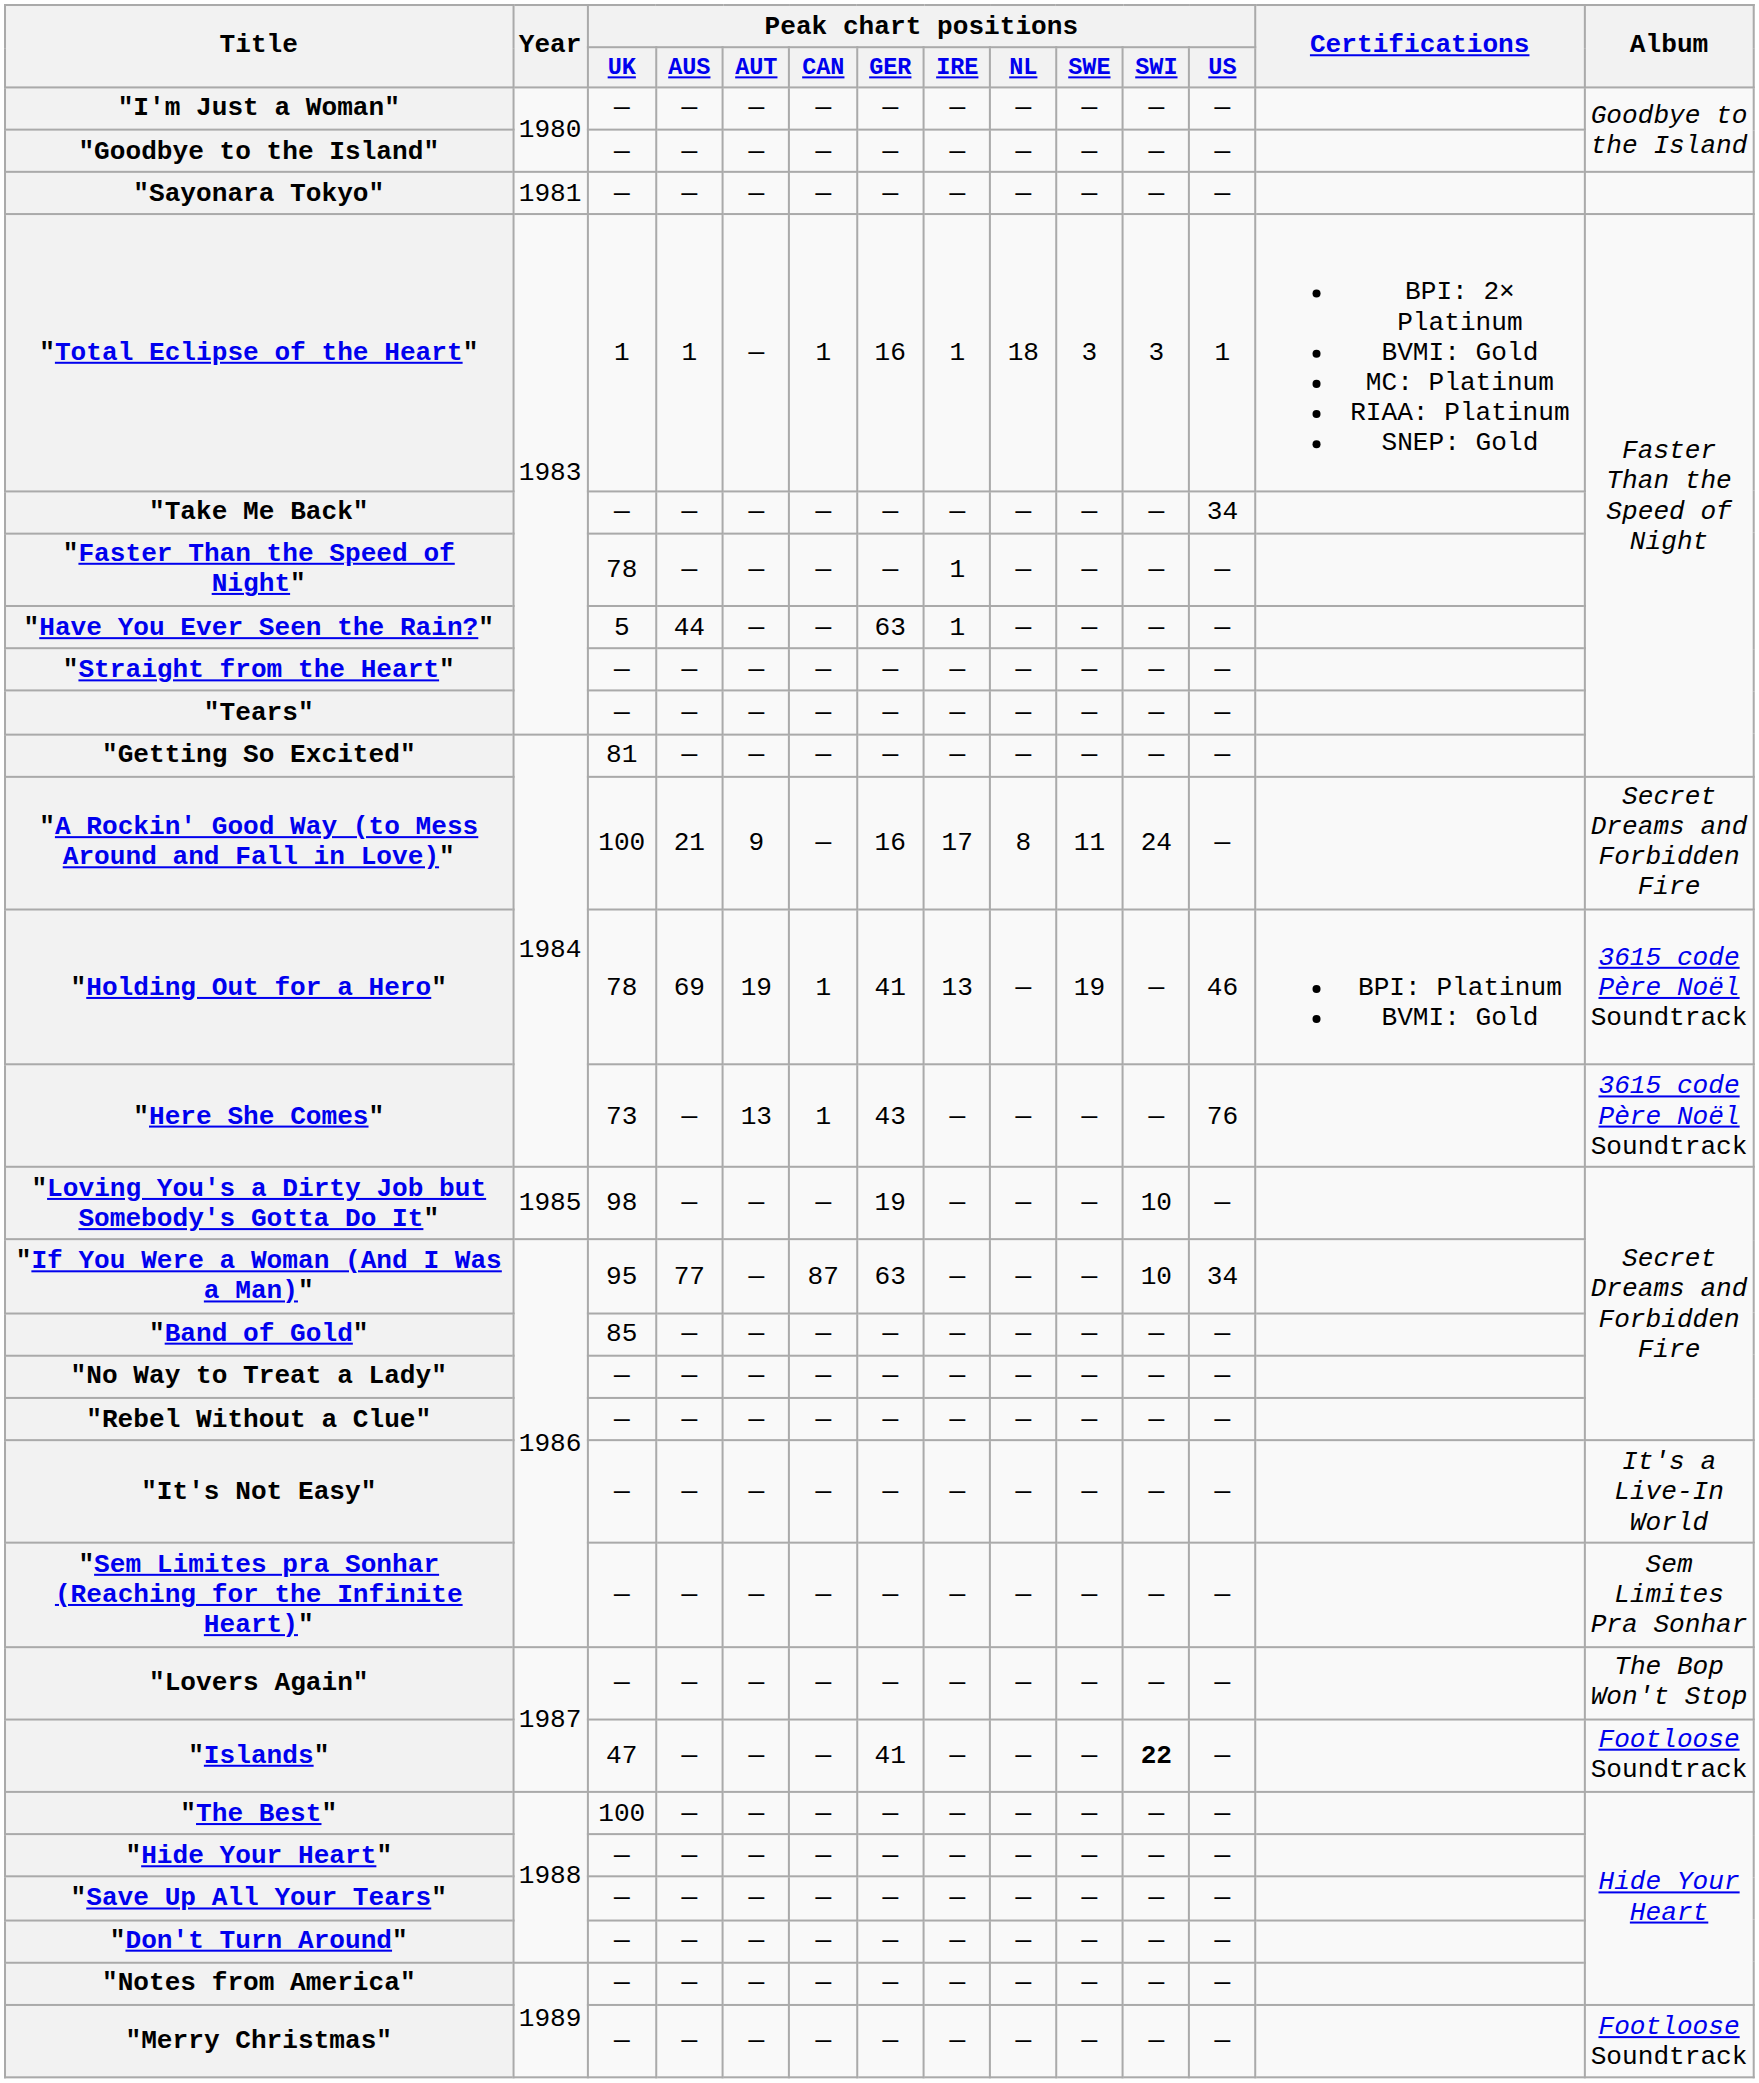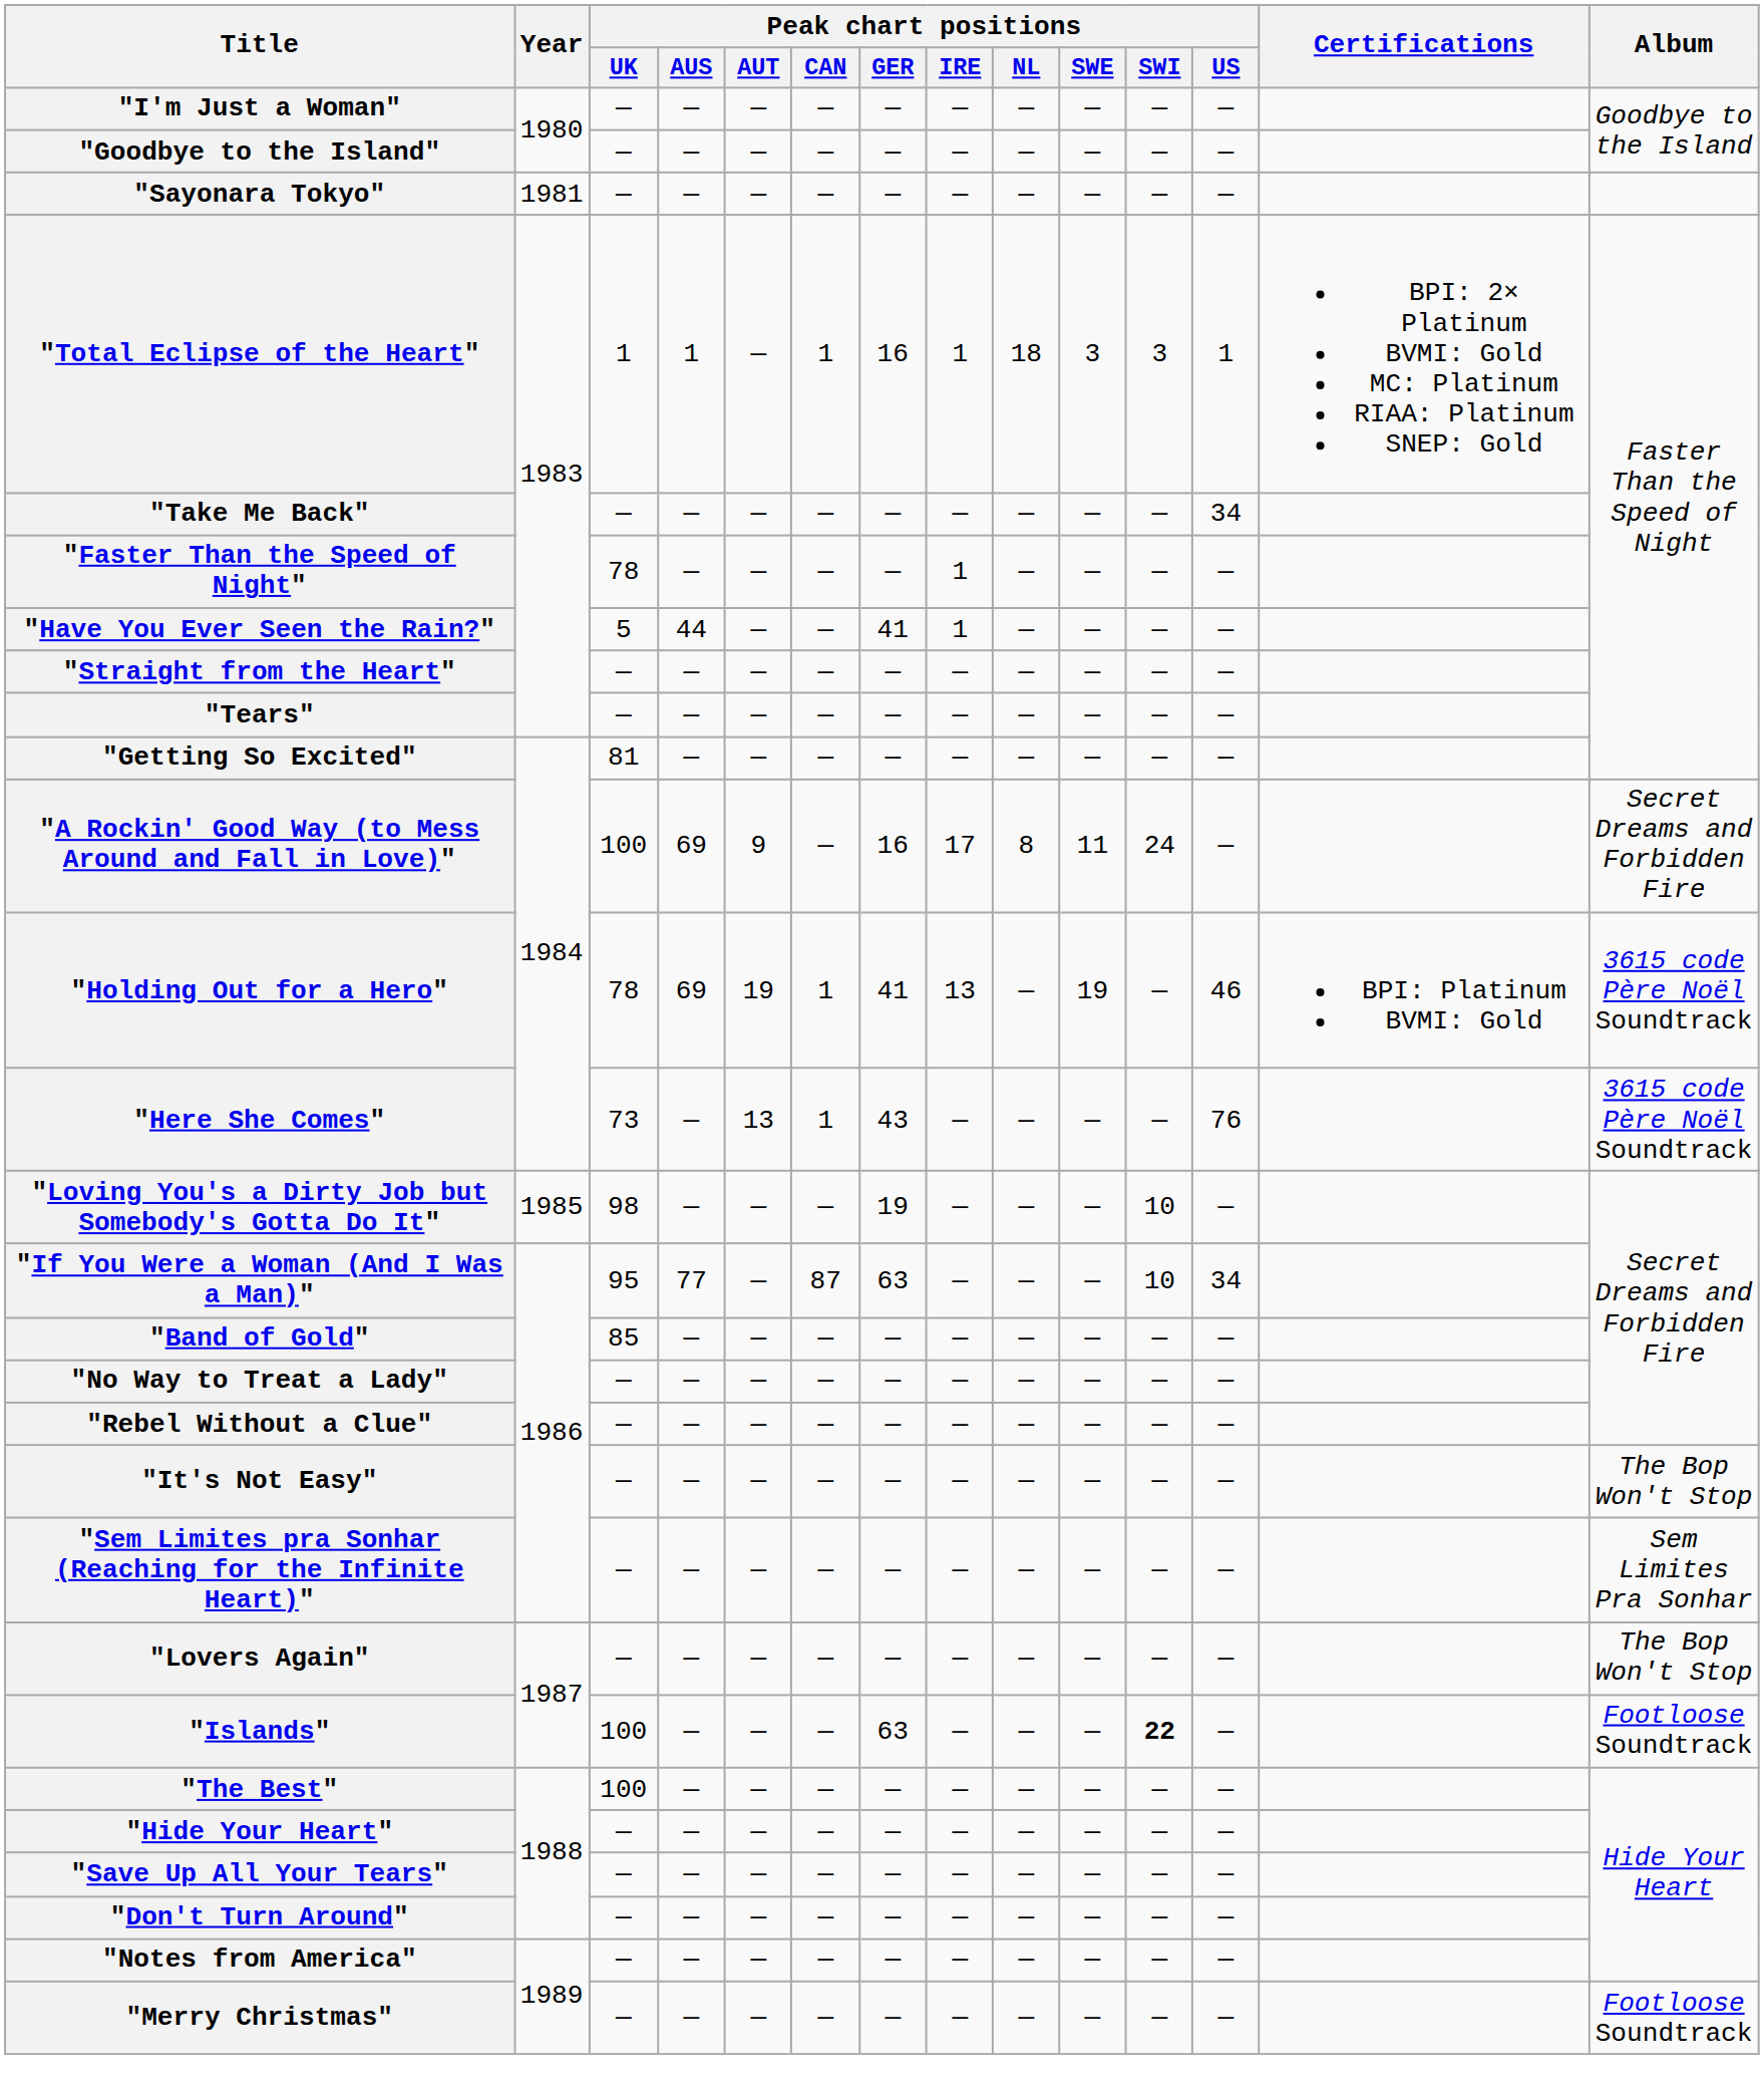 <table class="wikitable plainrowheaders" style="text-align:center;">
 <tr>
 <th scope="col" rowspan="2" style="width:22em;">Title</th>
 <th scope="col" rowspan="2">Year</th>
 <th scope="col" colspan="10">Peak chart positions</th>
 <th scope="col" rowspan="2" style="width:13em;"><a href='#'>Certifications</a></th>
 <th scope="col" rowspan="2">Album</th>
 </tr>
 <tr>
 <th scope="col" style="width:2.5em;font-size:90%;"><a href='#'>UK</a><br></th>
 <th scope="col" style="width:2.5em;font-size:90%;"><a href='#'>AUS</a><br></th>
 <th scope="col" style="width:2.5em;font-size:90%;"><a href='#'>AUT</a><br></th>
 <th scope="col" style="width:2.5em;font-size:90%;"><a href='#'>CAN</a><br></th>
 <th scope="col" style="width:2.5em;font-size:90%;"><a href='#'>GER</a><br></th>
 <th scope="col" style="width:2.5em;font-size:90%;"><a href='#'>IRE</a></th>
 <th scope="col" style="width:2.5em;font-size:90%;"><a href='#'>NL</a><br></th>
 <th scope="col" style="width:2.5em;font-size:90%;"><a href='#'>SWE</a><br></th>
 <th scope="col" style="width:2.5em;font-size:90%;"><a href='#'>SWI</a><br></th>
 <th scope="col" style="width:2.5em;font-size:90%;"><a href='#'>US</a><br></th>
 </tr>
 <tr>
 <th scope="row">"I'm Just a Woman"</th>
 <td rowspan="2">1980</td>
 <td>—</td>
 <td>—</td>
 <td>—</td>
 <td>—</td>
 <td>—</td>
 <td>—</td>
 <td>—</td>
 <td>—</td>
 <td>—</td>
 <td>—</td>
 <td></td>
 <td rowspan="2"><em>Goodbye to the Island</em></td>
 </tr>
 <tr>
 <th scope="row">"Goodbye to the Island"</th>
 <td>—</td>
 <td>—</td>
 <td>—</td>
 <td>—</td>
 <td>—</td>
 <td>—</td>
 <td>—</td>
 <td>—</td>
 <td>—</td>
 <td>—</td>
 <td></td>
 </tr>
 <tr>
 <th scope="row">"Sayonara Tokyo"</th>
 <td>1981</td>
 <td>—</td>
 <td>—</td>
 <td>—</td>
 <td>—</td>
 <td>—</td>
 <td>—</td>
 <td>—</td>
 <td>—</td>
 <td>—</td>
 <td>—</td>
 <td></td>
 <td></td>
 </tr>
 <tr>
 <th scope="row">"<a href='#'>Total Eclipse of the Heart</a>"</th>
 <td rowspan="6">1983</td>
 <td>1</td>
 <td>1</td>
 <td>—</td>
 <td>1</td>
 <td>16</td>
 <td>1</td>
 <td>18</td>
 <td>3</td>
 <td>3</td>
 <td>1</td>
 <td><br><ul><li>BPI: 2× Platinum</li><li>BVMI: Gold</li><li>MC: Platinum</li><li>RIAA: Platinum</li><li>SNEP: Gold</li></ul></td>
 <td rowspan="7"><em>Faster Than the Speed of Night</em></td>
 </tr>
 <tr>
 <th scope="row">"Take Me Back"</th>
 <td>—</td>
 <td>—</td>
 <td>—</td>
 <td>—</td>
 <td>—</td>
 <td>—</td>
 <td>—</td>
 <td>—</td>
 <td>—</td>
 <td>34</td>
 <td></td>
 </tr>
 <tr>
 <th scope="row">"<a href='#'>Faster Than the Speed of Night</a>"</th>
 <td>78</td>
 <td>—</td>
 <td>—</td>
 <td>—</td>
 <td>—</td>
 <td>1</td>
 <td>—</td>
 <td>—</td>
 <td>—</td>
 <td>—</td>
 <td></td>
 </tr>
 <tr>
 <th scope="row">"<a href='#'>Have You Ever Seen the Rain?</a>"</th>
 <td>5</td>
 <td>44</td>
 <td>—</td>
 <td>—</td>
-<td>63</td>
+<td>41</td>
 <td>1</td>
 <td>—</td>
 <td>—</td>
 <td>—</td>
 <td>—</td>
 <td></td>
 </tr>
 <tr>
 <th scope="row">"<a href='#'>Straight from the Heart</a>"</th>
 <td>—</td>
 <td>—</td>
 <td>—</td>
 <td>—</td>
 <td>—</td>
 <td>—</td>
 <td>—</td>
 <td>—</td>
 <td>—</td>
 <td>—</td>
 <td></td>
 </tr>
 <tr>
 <th scope="row">"Tears"<br></th>
 <td>—</td>
 <td>—</td>
 <td>—</td>
 <td>—</td>
 <td>—</td>
 <td>—</td>
 <td>—</td>
 <td>—</td>
 <td>—</td>
 <td>—</td>
 <td></td>
 </tr>
 <tr>
 <th scope="row">"Getting So Excited"</th>
 <td rowspan="4">1984</td>
 <td>81</td>
 <td>—</td>
 <td>—</td>
 <td>—</td>
 <td>—</td>
 <td>—</td>
 <td>—</td>
 <td>—</td>
 <td>—</td>
 <td>—</td>
 <td></td>
 </tr>
 <tr>
 <th scope="row">"<a href='#'>A Rockin' Good Way (to Mess Around and Fall in Love)</a>"<br></th>
 <td>100</td>
-<td>21</td>
+<td>69</td>
 <td>9</td>
 <td>—</td>
 <td>16</td>
 <td>17</td>
 <td>8</td>
 <td>11</td>
 <td>24</td>
 <td>—</td>
 <td></td>
 <td><em>Secret Dreams and Forbidden Fire</em></td>
 </tr>
 <tr>
 <th scope="row">"<a href='#'>Holding Out for a Hero</a>"</th>
 <td>78</td>
 <td>69</td>
 <td>19</td>
 <td>1</td>
 <td>41</td>
 <td>13</td>
 <td>—</td>
 <td>19</td>
 <td>—</td>
 <td>46</td>
 <td><br><ul><li>BPI: Platinum</li><li>BVMI: Gold</li></ul></td>
 <td><em><a href='#'>3615 code Père Noël</a></em> Soundtrack</td>
 </tr>
 <tr>
 <th scope="row">"<a href='#'>Here She Comes</a>"</th>
 <td>73</td>
 <td>—</td>
 <td>13</td>
 <td>1</td>
 <td>43</td>
 <td>—</td>
 <td>—</td>
 <td>—</td>
 <td>—</td>
 <td>76</td>
 <td></td>
 <td><em><a href='#'>3615 code Père Noël</a></em> Soundtrack</td>
 </tr>
 <tr>
 <th scope="row">"<a href='#'>Loving You's a Dirty Job but Somebody's Gotta Do It</a>"<br></th>
 <td>1985</td>
 <td>98</td>
 <td>—</td>
 <td>—</td>
 <td>—</td>
 <td>19</td>
 <td>—</td>
 <td>—</td>
 <td>—</td>
 <td>10</td>
 <td>—</td>
 <td></td>
 <td rowspan="5"><em>Secret Dreams and Forbidden Fire</em></td>
 </tr>
 <tr>
 <th scope="row">"<a href='#'>If You Were a Woman (And I Was a Man)</a>"</th>
 <td rowspan="6">1986</td>
 <td>95</td>
 <td>77</td>
 <td>—</td>
 <td>87</td>
 <td>63</td>
 <td>—</td>
 <td>—</td>
 <td>—</td>
 <td>10</td>
 <td>34</td>
 <td></td>
 </tr>
 <tr>
 <th scope="row">"<a href='#'>Band of Gold</a>"</th>
 <td>85</td>
 <td>—</td>
 <td>—</td>
 <td>—</td>
 <td>—</td>
 <td>—</td>
 <td>—</td>
 <td>—</td>
 <td>—</td>
 <td>—</td>
 <td></td>
 </tr>
 <tr>
 <th scope="row">"No Way to Treat a Lady"</th>
 <td>—</td>
 <td>—</td>
 <td>—</td>
 <td>—</td>
 <td>—</td>
 <td>—</td>
 <td>—</td>
 <td>—</td>
 <td>—</td>
 <td>—</td>
 <td></td>
 </tr>
 <tr>
 <th scope="row">"Rebel Without a Clue"</th>
 <td>—</td>
 <td>—</td>
 <td>—</td>
 <td>—</td>
 <td>—</td>
 <td>—</td>
 <td>—</td>
 <td>—</td>
 <td>—</td>
 <td>—</td>
 <td></td>
 </tr>
 <tr>
 <th scope="row">"It's Not Easy"</th>
 <td>—</td>
 <td>—</td>
 <td>—</td>
 <td>—</td>
 <td>—</td>
 <td>—</td>
 <td>—</td>
 <td>—</td>
 <td>—</td>
 <td>—</td>
 <td></td>
-<td><em>It's a Live-In World</em></td>
+<td><em>The Bop Won't Stop</em></td>
 </tr>
 <tr>
 <th scope="row">"<a href='#'>Sem Limites pra Sonhar (Reaching for the Infinite Heart)</a>"<br></th>
 <td>—</td>
 <td>—</td>
 <td>—</td>
 <td>—</td>
 <td>—</td>
 <td>—</td>
 <td>—</td>
 <td>—</td>
 <td>—</td>
 <td>—</td>
 <td></td>
 <td><em>Sem Limites Pra Sonhar</em></td>
 </tr>
 <tr>
 <th scope="row">"Lovers Again"</th>
 <td rowspan="2">1987</td>
 <td>—</td>
 <td>—</td>
 <td>—</td>
 <td>—</td>
 <td>—</td>
 <td>—</td>
 <td>—</td>
 <td>—</td>
 <td>—</td>
 <td>—</td>
 <td></td>
 <td><em>The Bop Won't Stop</em></td>
 </tr>
 <tr>
 <th scope="row">"<a href='#'>Islands</a>"<br></th>
-<td>47</td>
+<td>100</td>
 <td>—</td>
 <td>—</td>
 <td>—</td>
-<td>41</td>
+<td>63</td>
 <td>—</td>
 <td>—</td>
 <td>—</td>
 <td><strong>22</strong></td>
 <td>—</td>
 <td></td>
 <td><em><a href='#'>Footloose</a></em> Soundtrack</td>
 </tr>
 <tr>
 <th scope="row">"<a href='#'>The Best</a>"</th>
 <td rowspan="4">1988</td>
 <td>100</td>
 <td>—</td>
 <td>—</td>
 <td>—</td>
 <td>—</td>
 <td>—</td>
 <td>—</td>
 <td>—</td>
 <td>—</td>
 <td>—</td>
 <td></td>
 <td rowspan="5"><em><a href='#'>Hide Your Heart</a></em></td>
 </tr>
 <tr>
 <th scope="row">"<a href='#'>Hide Your Heart</a>"</th>
 <td>—</td>
 <td>—</td>
 <td>—</td>
 <td>—</td>
 <td>—</td>
 <td>—</td>
 <td>—</td>
 <td>—</td>
 <td>—</td>
 <td>—</td>
 <td></td>
 </tr>
 <tr>
 <th scope="row">"<a href='#'>Save Up All Your Tears</a>"</th>
 <td>—</td>
 <td>—</td>
 <td>—</td>
 <td>—</td>
 <td>—</td>
 <td>—</td>
 <td>—</td>
 <td>—</td>
 <td>—</td>
 <td>—</td>
 <td></td>
 </tr>
 <tr>
 <th scope="row">"<a href='#'>Don't Turn Around</a>"</th>
 <td>—</td>
 <td>—</td>
 <td>—</td>
 <td>—</td>
 <td>—</td>
 <td>—</td>
 <td>—</td>
 <td>—</td>
 <td>—</td>
 <td>—</td>
 <td></td>
 </tr>
 <tr>
 <th scope="row">"Notes from America"</th>
 <td rowspan="2">1989</td>
 <td>—</td>
 <td>—</td>
 <td>—</td>
 <td>—</td>
 <td>—</td>
 <td>—</td>
 <td>—</td>
 <td>—</td>
 <td>—</td>
 <td>—</td>
 <td></td>
 </tr>
 <tr>
 <th scope="row">"Merry Christmas"</th>
 <td>—</td>
 <td>—</td>
 <td>—</td>
 <td>—</td>
 <td>—</td>
 <td>—</td>
 <td>—</td>
 <td>—</td>
 <td>—</td>
 <td>—</td>
 <td></td>
 <td><em><a href='#'>Footloose</a></em> Soundtrack</td>
 </tr>
 </table>
